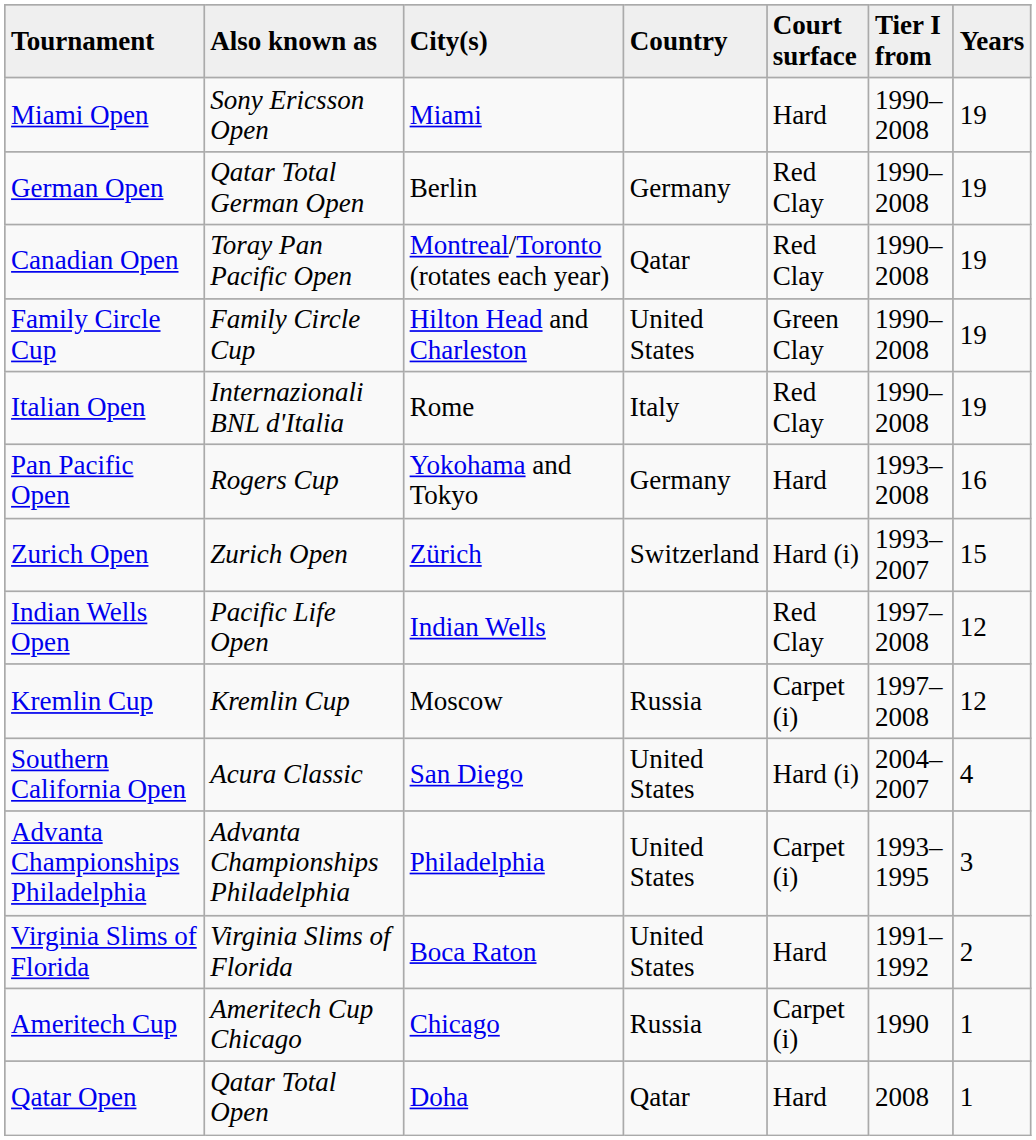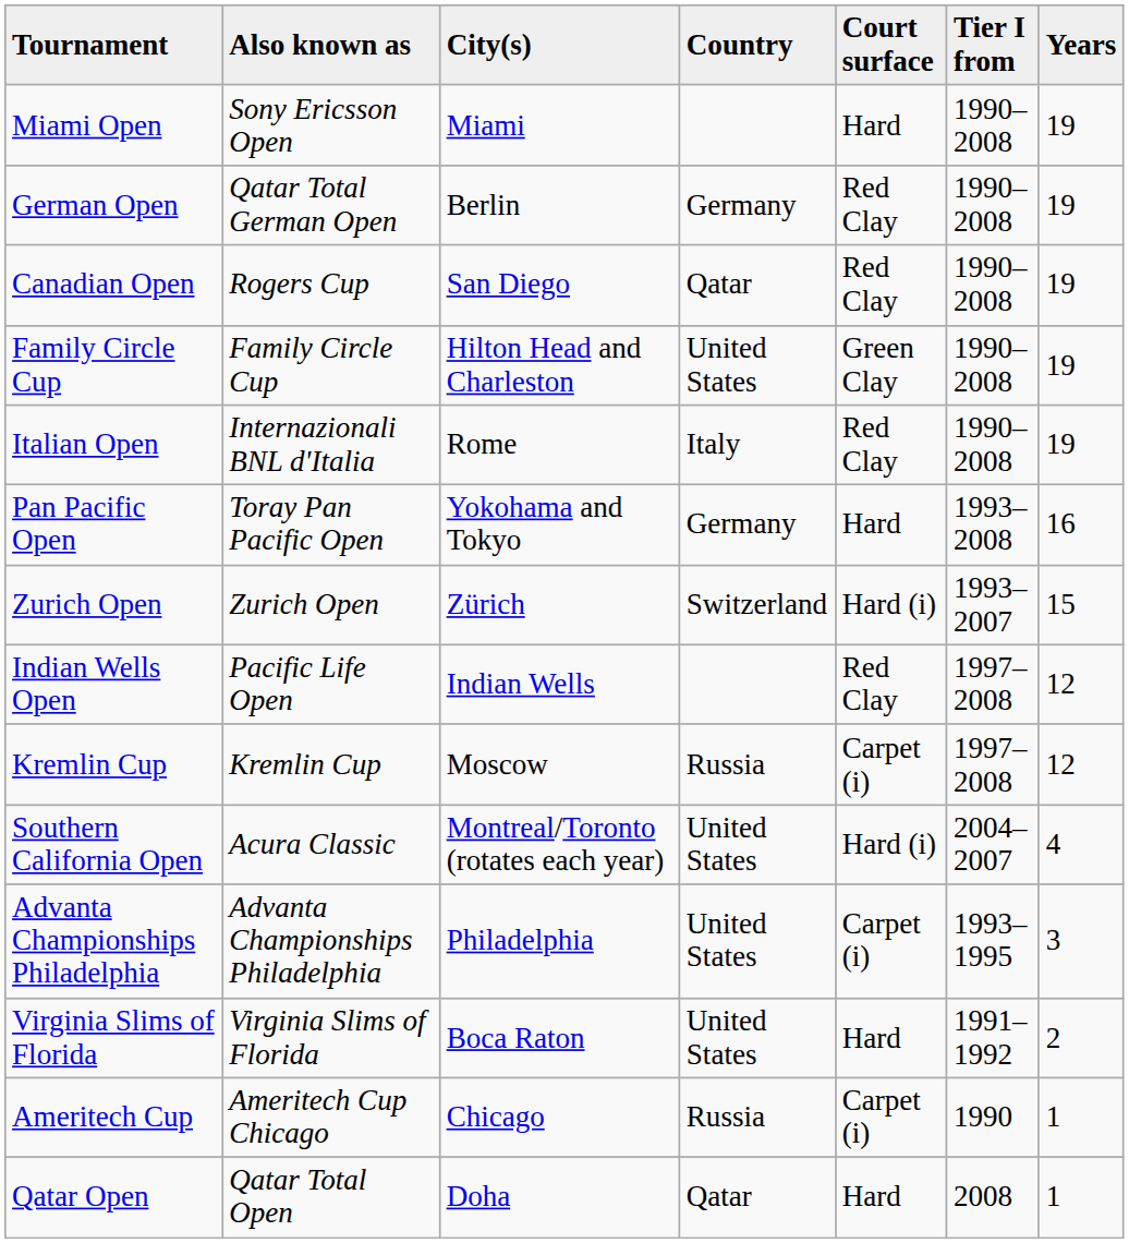 <table class="sortable wikitable">
 <tr bgcolor="efefef">
 <td><strong>Tournament</strong></td>
 <td><strong>Also known as</strong></td>
 <td><strong>City(s)</strong></td>
 <td><strong>Country</strong></td>
 <td><strong>Court surface</strong></td>
 <td><strong>Tier I from</strong></td>
 <td><strong>Years</strong></td>
 </tr>
 <tr>
 <td><a href='#'>Miami Open</a></td>
 <td><em>Sony Ericsson Open</em></td>
 <td><a href='#'>Miami</a></td>
 <td></td>
 <td>Hard</td>
 <td>1990–2008</td>
 <td>19</td>
 </tr>
 <tr>
 <td><a href='#'>German Open</a></td>
 <td><em>Qatar Total German Open</em></td>
 <td>Berlin</td>
 <td>Germany</td>
 <td>Red Clay</td>
 <td>1990–2008</td>
 <td>19</td>
 </tr>
 <tr>
 <td><a href='#'>Canadian Open</a></td>
-<td><em>Toray Pan Pacific Open</em></td>
-<td><a href='#'>Montreal</a>/<a href='#'>Toronto</a> (rotates each year)</td>
+<td><em>Rogers Cup</em></td>
+<td><a href='#'>San Diego</a></td>
 <td>Qatar</td>
 <td>Red Clay</td>
 <td>1990–2008</td>
 <td>19</td>
 </tr>
 <tr>
 <td><a href='#'>Family Circle Cup</a></td>
 <td><em>Family Circle Cup</em></td>
 <td><a href='#'>Hilton Head</a> and <a href='#'>Charleston</a></td>
 <td>United States</td>
 <td>Green Clay</td>
 <td>1990–2008</td>
 <td>19</td>
 </tr>
 <tr>
 <td><a href='#'>Italian Open</a></td>
 <td><em>Internazionali BNL d'Italia</em></td>
 <td>Rome</td>
 <td>Italy</td>
 <td>Red Clay</td>
 <td>1990–2008</td>
 <td>19</td>
 </tr>
 <tr>
 <td><a href='#'>Pan Pacific Open</a></td>
-<td><em>Rogers Cup</em></td>
+<td><em>Toray Pan Pacific Open</em></td>
 <td><a href='#'>Yokohama</a> and Tokyo</td>
 <td>Germany</td>
 <td>Hard</td>
 <td>1993–2008</td>
 <td>16</td>
 </tr>
 <tr>
 <td><a href='#'>Zurich Open</a></td>
 <td><em>Zurich Open</em></td>
 <td><a href='#'>Zürich</a></td>
 <td>Switzerland</td>
 <td>Hard (i)</td>
 <td>1993–2007</td>
 <td>15</td>
 </tr>
 <tr>
 <td><a href='#'>Indian Wells Open</a></td>
 <td><em>Pacific Life Open</em></td>
 <td><a href='#'>Indian Wells</a></td>
 <td></td>
 <td>Red Clay</td>
 <td>1997–2008</td>
 <td>12</td>
 </tr>
 <tr>
 <td><a href='#'>Kremlin Cup</a></td>
 <td><em>Kremlin Cup</em></td>
 <td>Moscow</td>
 <td>Russia</td>
 <td>Carpet (i)</td>
 <td>1997–2008</td>
 <td>12</td>
 </tr>
 <tr>
 <td><a href='#'>Southern California Open</a></td>
 <td><em>Acura Classic</em></td>
-<td><a href='#'>San Diego</a></td>
+<td><a href='#'>Montreal</a>/<a href='#'>Toronto</a> (rotates each year)</td>
 <td>United States</td>
 <td>Hard (i)</td>
 <td>2004–2007</td>
 <td>4</td>
 </tr>
 <tr>
 <td><a href='#'>Advanta Championships Philadelphia</a></td>
 <td><em>Advanta Championships Philadelphia</em></td>
 <td><a href='#'>Philadelphia</a></td>
 <td>United States</td>
 <td>Carpet (i)</td>
 <td>1993–1995</td>
 <td>3</td>
 </tr>
 <tr>
 <td><a href='#'>Virginia Slims of Florida</a></td>
 <td><em>Virginia Slims of Florida</em></td>
 <td><a href='#'>Boca Raton</a></td>
 <td>United States</td>
 <td>Hard</td>
 <td>1991–1992</td>
 <td>2</td>
 </tr>
 <tr>
 <td><a href='#'>Ameritech Cup</a></td>
 <td><em>Ameritech Cup Chicago</em></td>
 <td><a href='#'>Chicago</a></td>
 <td>Russia</td>
 <td>Carpet (i)</td>
 <td>1990</td>
 <td>1</td>
 </tr>
 <tr>
 <td><a href='#'>Qatar Open</a></td>
 <td><em>Qatar Total Open</em></td>
 <td><a href='#'>Doha</a></td>
 <td>Qatar</td>
 <td>Hard</td>
 <td>2008</td>
 <td>1</td>
 </tr>
 </table>
